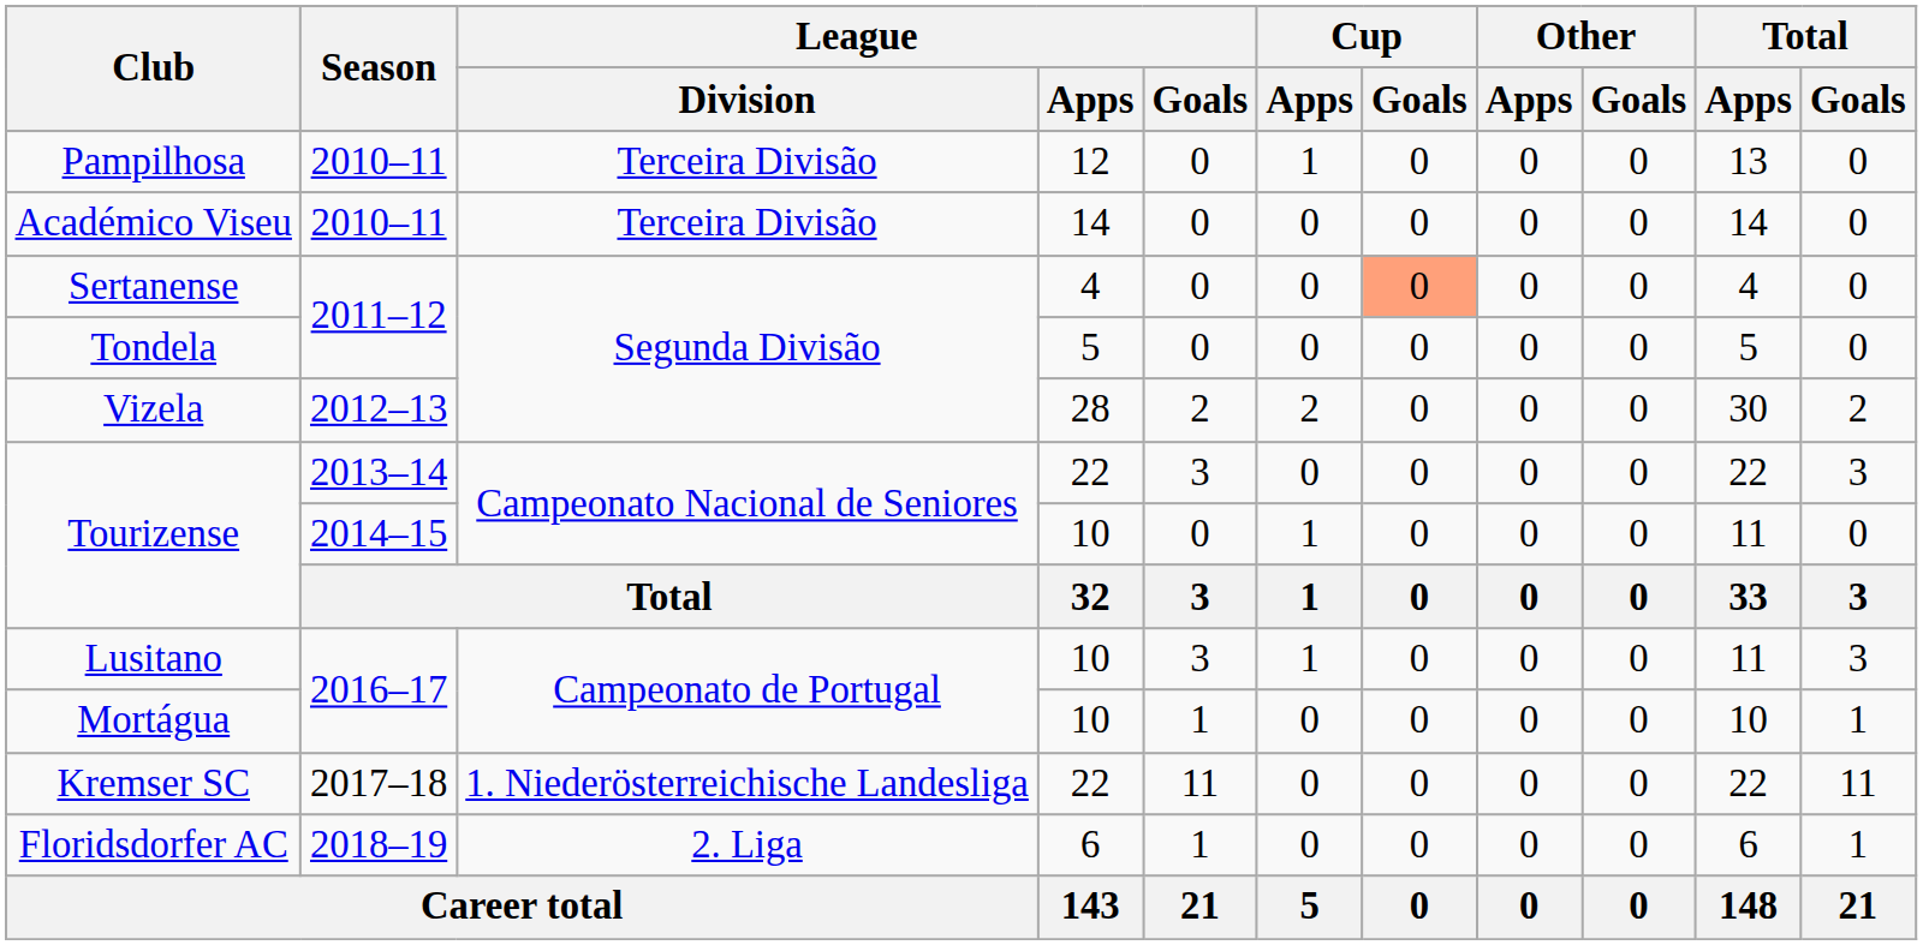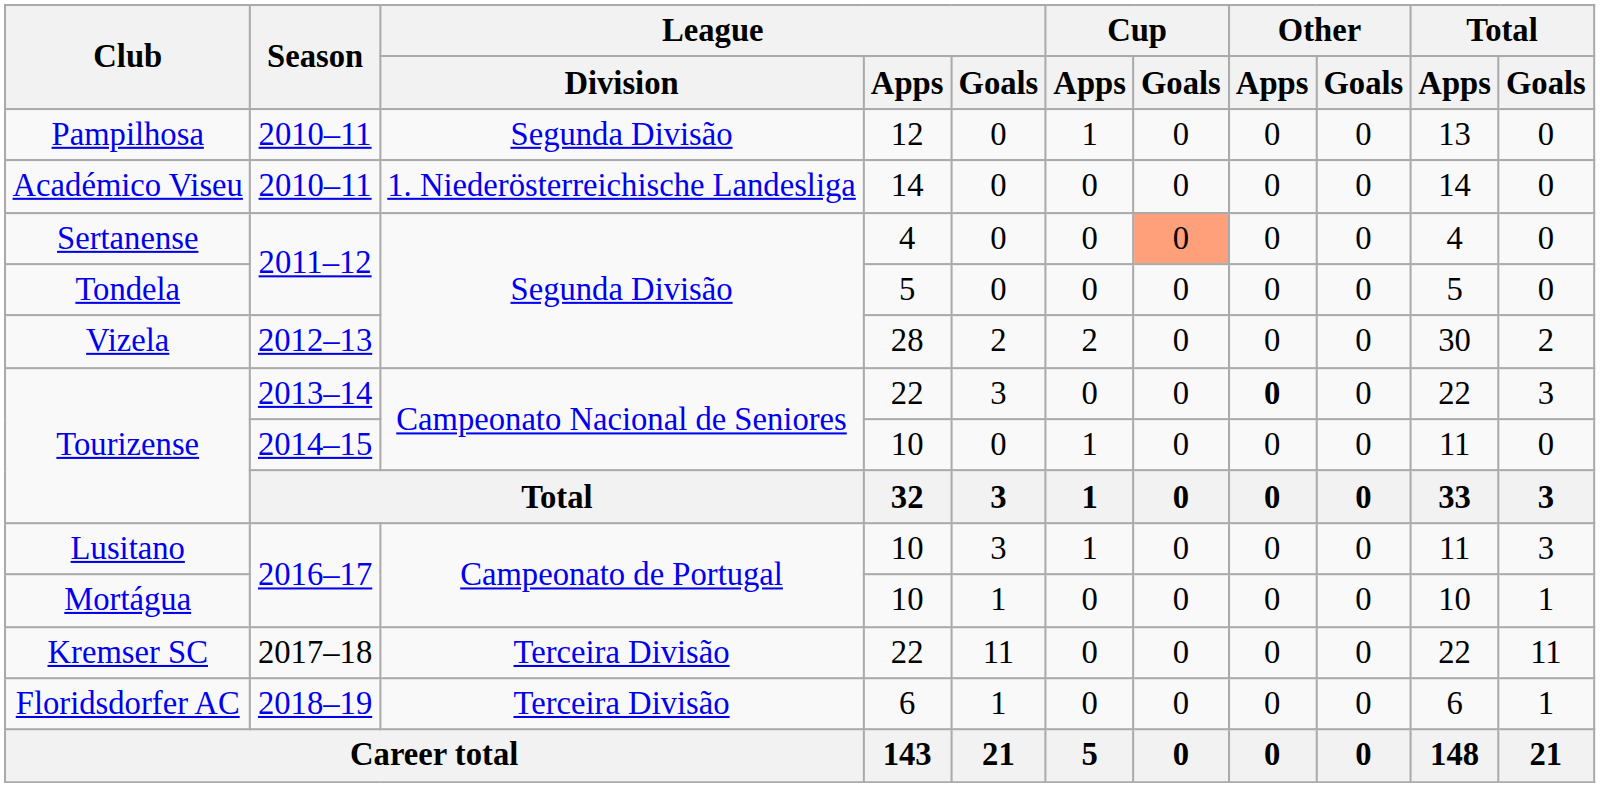 <table class="wikitable" style="text-align: center">
 <tr>
 <th rowspan="2">Club</th>
 <th rowspan="2">Season</th>
 <th colspan="3">League</th>
 <th colspan="2">Cup</th>
 <th colspan="2">Other</th>
 <th colspan="2">Total</th>
 </tr>
 <tr>
 <th>Division</th>
 <th>Apps</th>
 <th>Goals</th>
 <th>Apps</th>
 <th>Goals</th>
 <th>Apps</th>
 <th>Goals</th>
 <th>Apps</th>
 <th>Goals</th>
 </tr>
 <tr>
 <td><a href='#'>Pampilhosa</a></td>
 <td><a href='#'>2010–11</a></td>
-<td><a href='#'>Terceira Divisão</a></td>
+<td><a href='#'>Segunda Divisão</a></td>
 <td>12</td>
 <td>0</td>
 <td>1</td>
 <td>0</td>
 <td>0</td>
 <td>0</td>
 <td>13</td>
 <td>0</td>
 </tr>
 <tr>
 <td><a href='#'>Académico Viseu</a></td>
 <td><a href='#'>2010–11</a></td>
-<td><a href='#'>Terceira Divisão</a></td>
+<td><a href='#'>1. Niederösterreichische Landesliga</a></td>
 <td>14</td>
 <td>0</td>
 <td>0</td>
 <td>0</td>
 <td>0</td>
 <td>0</td>
 <td>14</td>
 <td>0</td>
 </tr>
 <tr>
 <td><a href='#'>Sertanense</a></td>
 <td rowspan="2"><a href='#'>2011–12</a></td>
 <td rowspan="3"><a href='#'>Segunda Divisão</a></td>
 <td>4</td>
 <td>0</td>
 <td>0</td>
 <td style="background: lightsalmon;">0</td>
 <td>0</td>
 <td>0</td>
 <td>4</td>
 <td>0</td>
 </tr>
 <tr>
 <td><a href='#'>Tondela</a></td>
 <td>5</td>
 <td>0</td>
 <td>0</td>
 <td>0</td>
 <td>0</td>
 <td>0</td>
 <td>5</td>
 <td>0</td>
 </tr>
 <tr>
 <td><a href='#'>Vizela</a></td>
 <td><a href='#'>2012–13</a></td>
 <td>28</td>
 <td>2</td>
 <td>2</td>
 <td>0</td>
 <td>0</td>
 <td>0</td>
 <td>30</td>
 <td>2</td>
 </tr>
 <tr>
 <td rowspan="3"><a href='#'>Tourizense</a></td>
 <td><a href='#'>2013–14</a></td>
 <td rowspan="2"><a href='#'>Campeonato Nacional de Seniores</a></td>
 <td>22</td>
 <td>3</td>
 <td>0</td>
 <td>0</td>
-<td>0</td>
+<td><strong>0</strong></td>
 <td>0</td>
 <td>22</td>
 <td>3</td>
 </tr>
 <tr>
 <td><a href='#'>2014–15</a></td>
 <td>10</td>
 <td>0</td>
 <td>1</td>
 <td>0</td>
 <td>0</td>
 <td>0</td>
 <td>11</td>
 <td>0</td>
 </tr>
 <tr>
 <th colspan=2>Total</th>
 <th>32</th>
 <th>3</th>
 <th>1</th>
 <th>0</th>
 <th>0</th>
 <th>0</th>
 <th>33</th>
 <th>3</th>
 </tr>
 <tr>
 <td><a href='#'>Lusitano</a></td>
 <td rowspan="2"><a href='#'>2016–17</a></td>
 <td rowspan="2"><a href='#'>Campeonato de Portugal</a></td>
 <td>10</td>
 <td>3</td>
 <td>1</td>
 <td>0</td>
 <td>0</td>
 <td>0</td>
 <td>11</td>
 <td>3</td>
 </tr>
 <tr>
 <td><a href='#'>Mortágua</a></td>
 <td>10</td>
 <td>1</td>
 <td>0</td>
 <td>0</td>
 <td>0</td>
 <td>0</td>
 <td>10</td>
 <td>1</td>
 </tr>
 <tr>
 <td><a href='#'>Kremser SC</a></td>
 <td>2017–18</td>
-<td><a href='#'>1. Niederösterreichische Landesliga</a></td>
+<td><a href='#'>Terceira Divisão</a></td>
 <td>22</td>
 <td>11</td>
 <td>0</td>
 <td>0</td>
 <td>0</td>
 <td>0</td>
 <td>22</td>
 <td>11</td>
 </tr>
 <tr>
 <td><a href='#'>Floridsdorfer AC</a></td>
 <td><a href='#'>2018–19</a></td>
-<td><a href='#'>2. Liga</a></td>
+<td><a href='#'>Terceira Divisão</a></td>
 <td>6</td>
 <td>1</td>
 <td>0</td>
 <td>0</td>
 <td>0</td>
 <td>0</td>
 <td>6</td>
 <td>1</td>
 </tr>
 <tr>
 <th colspan=3>Career total</th>
 <th>143</th>
 <th>21</th>
 <th>5</th>
 <th>0</th>
 <th>0</th>
 <th>0</th>
 <th>148</th>
 <th>21</th>
 </tr>
 </table>
